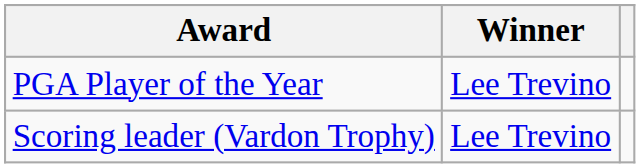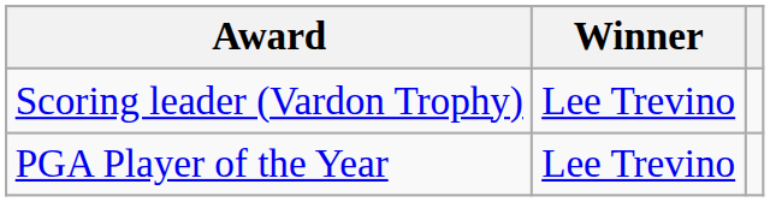 <table class="wikitable">
 <tr>
 <th>Award</th>
 <th>Winner</th>
 <th></th>
 </tr>
 <tr>
+<td><a href='#'>Scoring leader (Vardon Trophy)</a></td>
+<td> <a href='#'>Lee Trevino</a></td>
+<td></td>
+</tr>
+<tr>
 <td><a href='#'>PGA Player of the Year</a></td>
 <td> <a href='#'>Lee Trevino</a></td>
 <td></td>
 </tr>
-<tr>
-<td><a href='#'>Scoring leader (Vardon Trophy)</a></td>
-<td> <a href='#'>Lee Trevino</a></td>
-<td></td>
-</tr>
 </table>
